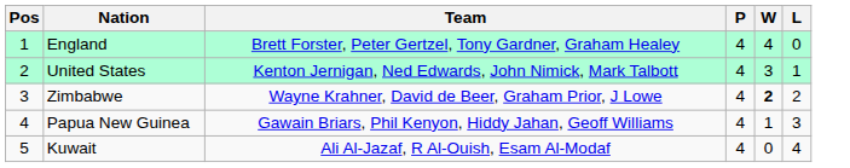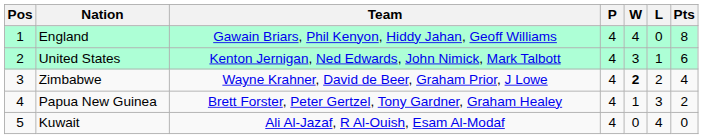 <table class="wikitable" style="font-size: 100%">
 <tr>
 <th width=20>Pos</th>
 <th width=150>Nation</th>
 <th width=500>Team</th>
 <th width=20>P</th>
 <th width=20>W</th>
 <th width=20>L</th>
+<th width=20>Pts</th>
 </tr>
 <tr align=center style="background: #ADFFD6;">
 <td>1</td>
 <td align="left"> England</td>
-<td><a href='#'>Brett Forster</a>, <a href='#'>Peter Gertzel</a>, <a href='#'>Tony Gardner</a>, <a href='#'>Graham Healey</a></td>
+<td><a href='#'>Gawain Briars</a>, <a href='#'>Phil Kenyon</a>, <a href='#'>Hiddy Jahan</a>, <a href='#'>Geoff Williams</a></td>
 <td>4</td>
 <td>4</td>
 <td>0</td>
+<td>8</td>
 </tr>
 <tr align=center style="background: #ADFFD6;">
 <td>2</td>
 <td align="left"> United States</td>
 <td><a href='#'>Kenton Jernigan</a>, <a href='#'>Ned Edwards</a>, <a href='#'>John Nimick</a>, <a href='#'>Mark Talbott</a></td>
 <td>4</td>
 <td>3</td>
 <td>1</td>
+<td>6</td>
 </tr>
 <tr align=center>
 <td>3</td>
 <td align="left"> Zimbabwe</td>
 <td><a href='#'>Wayne Krahner</a>, <a href='#'>David de Beer</a>, <a href='#'>Graham Prior</a>, <a href='#'>J Lowe</a></td>
 <td>4</td>
 <td><strong>2</strong></td>
 <td>2</td>
+<td>4</td>
 </tr>
 <tr align=center>
 <td>4</td>
 <td align="left"> Papua New Guinea</td>
-<td><a href='#'>Gawain Briars</a>, <a href='#'>Phil Kenyon</a>, <a href='#'>Hiddy Jahan</a>, <a href='#'>Geoff Williams</a></td>
+<td><a href='#'>Brett Forster</a>, <a href='#'>Peter Gertzel</a>, <a href='#'>Tony Gardner</a>, <a href='#'>Graham Healey</a></td>
 <td>4</td>
 <td>1</td>
 <td>3</td>
+<td>2</td>
 </tr>
 <tr align=center>
 <td>5</td>
 <td align="left"> Kuwait</td>
 <td><a href='#'>Ali Al-Jazaf</a>, <a href='#'>R Al-Ouish</a>, <a href='#'>Esam Al-Modaf</a></td>
 <td>4</td>
 <td>0</td>
 <td>4</td>
+<td>0</td>
 </tr>
 </table>
